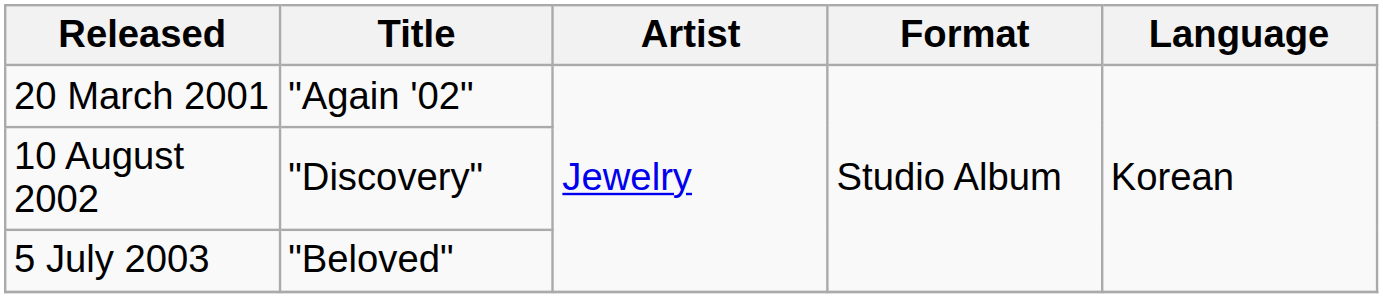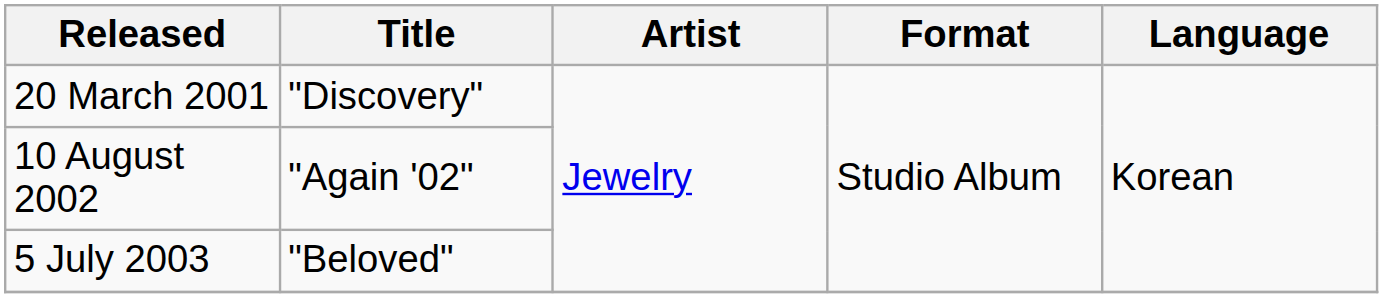 <table class="wikitable sortable" align="left center" style="width:65%;">
 <tr>
 <th style="width:20%;">Released</th>
 <th style="width:20%;">Title</th>
 <th style="width:20%;">Artist</th>
 <th style="width:20%;">Format</th>
 <th style="width:20%;">Language</th>
 </tr>
 <tr>
 <td>20 March 2001</td>
-<td>"Again '02"</td>
+<td>"Discovery"</td>
 <td rowspan="3"><a href='#'>Jewelry</a></td>
 <td rowspan="3">Studio Album</td>
 <td rowspan="3">Korean</td>
 </tr>
 <tr>
 <td>10 August 2002</td>
-<td>"Discovery"</td>
+<td>"Again '02"</td>
 </tr>
 <tr>
 <td>5 July 2003</td>
 <td>"Beloved"</td>
 </tr>
 <tr>
 </tr>
 </table>
